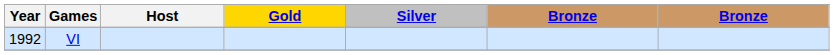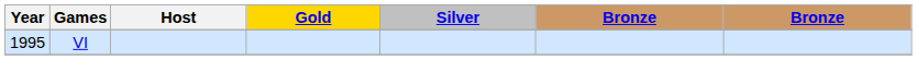 <table class="wikitable" style="text-align: center; font-size:95%;">
 <tr>
 <th rowspan="2" style="width:5%;">Year</th>
 <th rowspan="2" style="width:5%;">Games</th>
 <th rowspan="2" style="width:15%;">Host</th>
 </tr>
 <tr>
 <th style="background-color: gold"><a href='#'>Gold</a></th>
 <th style="background-color: silver"><a href='#'>Silver</a></th>
 <th style="background-color: #CC9966"><a href='#'>Bronze</a></th>
 <th style="background-color: #CC9966"><a href='#'>Bronze</a></th>
 </tr>
 <tr>
 </tr>
 <tr>
 </tr>
 <tr style="text-align:center; background:#d0e7ff;">
-<td>1992</td>
+<td>1995</td>
 <td align=center><a href='#'>VI</a></td>
 <td align="left"></td>
 <td align="left"></td>
 <td align="left"></td>
 <td align="left"></td>
 <td></td>
 </tr>
 <tr>
 </tr>
 </table>
